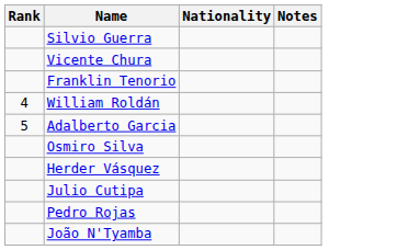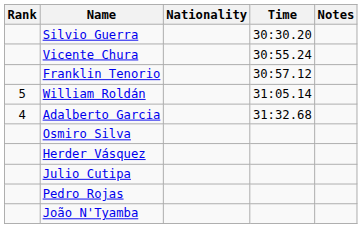 <table class="wikitable sortable" style="text-align:center">
 <tr>
 <th>Rank</th>
 <th>Name</th>
 <th>Nationality</th>
+<th>Time</th>
 <th>Notes</th>
 </tr>
 <tr>
 <td></td>
 <td align=left><a href='#'>Silvio Guerra</a></td>
 <td align=left></td>
+<td>30:30.20</td>
 <td></td>
 </tr>
 <tr>
 <td></td>
 <td align=left><a href='#'>Vicente Chura</a></td>
 <td align=left></td>
+<td>30:55.24</td>
 <td></td>
 </tr>
 <tr>
 <td></td>
 <td align=left><a href='#'>Franklin Tenorio</a></td>
 <td align=left></td>
+<td>30:57.12</td>
+<td></td>
+</tr>
+<tr>
+<td>5</td>
+<td align=left><a href='#'>William Roldán</a></td>
+<td align=left></td>
+<td>31:05.14</td>
 <td></td>
 </tr>
 <tr>
 <td>4</td>
-<td align=left><a href='#'>William Roldán</a></td>
-<td align=left></td>
-<td></td>
-</tr>
-<tr>
-<td>5</td>
 <td align=left><a href='#'>Adalberto Garcia</a></td>
 <td align=left></td>
+<td>31:32.68</td>
 <td></td>
 </tr>
 <tr>
 <td></td>
 <td align=left><a href='#'>Osmiro Silva</a></td>
 <td align=left></td>
 <td></td>
+<td></td>
 </tr>
 <tr>
 <td></td>
 <td align=left><a href='#'>Herder Vásquez</a></td>
 <td align=left></td>
+<td></td>
 <td></td>
 </tr>
 <tr>
 <td></td>
 <td align=left><a href='#'>Julio Cutipa</a></td>
 <td align=left></td>
 <td></td>
+<td></td>
 </tr>
 <tr>
 <td></td>
 <td align=left><a href='#'>Pedro Rojas</a></td>
 <td align=left></td>
+<td></td>
 <td></td>
 </tr>
 <tr>
 <td></td>
 <td align=left><a href='#'>João N'Tyamba</a></td>
 <td align=left></td>
 <td></td>
+<td></td>
 </tr>
 </table>
